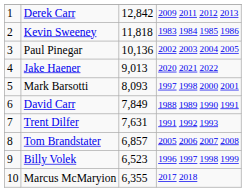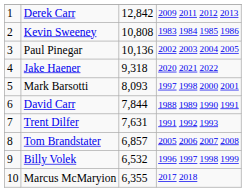 <table class="wikitable">
 <tr>
 </tr>
 <tr>
 <td>1</td>
 <td><a href='#'>Derek Carr</a></td>
 <td>12,842</td>
 <td style="font-size:80%;"><a href='#'>2009</a> <a href='#'>2011</a> <a href='#'>2012</a> <a href='#'>2013</a></td>
 </tr>
 <tr>
 <td>2</td>
 <td><a href='#'>Kevin Sweeney</a></td>
-<td>11,818</td>
+<td>10,808</td>
 <td style="font-size:80%;"><a href='#'>1983</a> <a href='#'>1984</a> <a href='#'>1985</a> <a href='#'>1986</a></td>
 </tr>
 <tr>
 <td>3</td>
 <td>Paul Pinegar</td>
 <td>10,136</td>
 <td style="font-size:80%;"><a href='#'>2002</a> <a href='#'>2003</a> <a href='#'>2004</a> <a href='#'>2005</a></td>
 </tr>
 <tr>
 <td>4</td>
 <td><a href='#'>Jake Haener</a></td>
-<td>9,013</td>
+<td>9,318</td>
 <td style="font-size:80%;"><a href='#'>2020</a> <a href='#'>2021</a> <a href='#'>2022</a></td>
 </tr>
 <tr>
 <td>5</td>
 <td>Mark Barsotti</td>
 <td>8,093</td>
 <td style="font-size:80%;"><a href='#'>1997</a> <a href='#'>1998</a> <a href='#'>2000</a> <a href='#'>2001</a></td>
 </tr>
 <tr>
 <td>6</td>
 <td><a href='#'>David Carr</a></td>
-<td>7,849</td>
+<td>7,844</td>
 <td style="font-size:80%;"><a href='#'>1988</a> <a href='#'>1989</a> <a href='#'>1990</a> <a href='#'>1991</a></td>
 </tr>
 <tr>
 <td>7</td>
 <td><a href='#'>Trent Dilfer</a></td>
 <td>7,631</td>
 <td style="font-size:80%;"><a href='#'>1991</a> <a href='#'>1992</a> <a href='#'>1993</a></td>
 </tr>
 <tr>
 <td>8</td>
 <td><a href='#'>Tom Brandstater</a></td>
 <td>6,857</td>
 <td style="font-size:80%;"><a href='#'>2005</a> <a href='#'>2006</a> <a href='#'>2007</a> <a href='#'>2008</a></td>
 </tr>
 <tr>
 <td>9</td>
 <td><a href='#'>Billy Volek</a></td>
-<td>6,523</td>
+<td>6,532</td>
 <td style="font-size:80%;"><a href='#'>1996</a> <a href='#'>1997</a> <a href='#'>1998</a> <a href='#'>1999</a></td>
 </tr>
 <tr>
 <td>10</td>
 <td>Marcus McMaryion</td>
 <td>6,355</td>
 <td style="font-size:80%;"><a href='#'>2017</a> <a href='#'>2018</a></td>
 </tr>
 </table>
